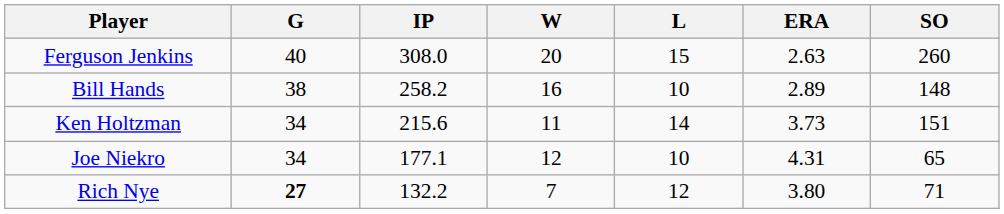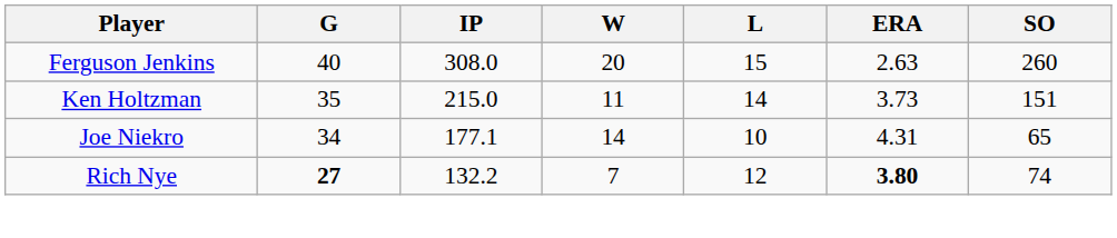 <table class="wikitable sortable">
 <tr>
 <th bgcolor="#DDDDFF" width="16%">Player</th>
 <th bgcolor="#DDDDFF" width="9%">G</th>
 <th bgcolor="#DDDDFF" width="9%">IP</th>
 <th bgcolor="#DDDDFF" width="9%">W</th>
 <th bgcolor="#DDDDFF" width="9%">L</th>
 <th bgcolor="#DDDDFF" width="9%">ERA</th>
 <th bgcolor="#DDDDFF" width="9%">SO</th>
 </tr>
 <tr align="center">
 <td><a href='#'>Ferguson Jenkins</a></td>
 <td>40</td>
 <td>308.0</td>
 <td>20</td>
 <td>15</td>
 <td>2.63</td>
 <td>260</td>
 </tr>
 <tr align=center>
-<td><a href='#'>Bill Hands</a></td>
-<td>38</td>
-<td>258.2</td>
-<td>16</td>
-<td>10</td>
-<td>2.89</td>
-<td>148</td>
-</tr>
-<tr align=center>
 <td><a href='#'>Ken Holtzman</a></td>
-<td>34</td>
-<td>215.6</td>
+<td>35</td>
+<td>215.0</td>
 <td>11</td>
 <td>14</td>
 <td>3.73</td>
 <td>151</td>
 </tr>
 <tr align=center>
 <td><a href='#'>Joe Niekro</a></td>
 <td>34</td>
 <td>177.1</td>
-<td>12</td>
+<td>14</td>
 <td>10</td>
 <td>4.31</td>
 <td>65</td>
 </tr>
 <tr align=center>
 <td><a href='#'>Rich Nye</a></td>
 <td><strong>27</strong></td>
 <td>132.2</td>
 <td>7</td>
 <td>12</td>
-<td>3.80</td>
-<td>71</td>
+<td><strong>3.80</strong></td>
+<td>74</td>
 </tr>
 </table>
